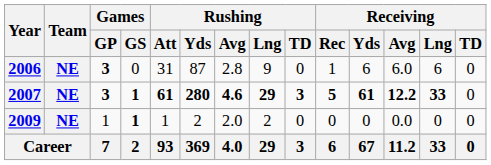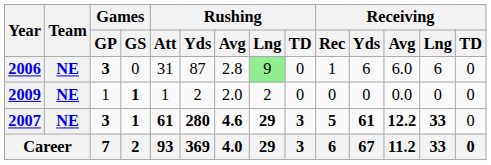 <table class="wikitable" style="text-align:center;">
 <tr>
 <th rowspan="2">Year</th>
 <th rowspan="2">Team</th>
 <th colspan="2">Games</th>
 <th colspan="5">Rushing</th>
 <th colspan="5">Receiving</th>
 </tr>
 <tr>
 <th>GP</th>
 <th>GS</th>
 <th>Att</th>
 <th>Yds</th>
 <th>Avg</th>
 <th>Lng</th>
 <th>TD</th>
 <th>Rec</th>
 <th>Yds</th>
 <th>Avg</th>
 <th>Lng</th>
 <th>TD</th>
 </tr>
 <tr>
 <th><a href='#'>2006</a></th>
 <th><a href='#'>NE</a></th>
 <td><strong>3</strong></td>
 <td>0</td>
 <td>31</td>
 <td>87</td>
 <td>2.8</td>
-<td>9</td>
+<td style="background: lightgreen;">9</td>
 <td>0</td>
 <td>1</td>
 <td>6</td>
 <td>6.0</td>
 <td>6</td>
+<td>0</td>
+</tr>
+<tr>
+<th><a href='#'>2009</a></th>
+<th><a href='#'>NE</a></th>
+<td>1</td>
+<td><strong>1</strong></td>
+<td>1</td>
+<td>2</td>
+<td>2.0</td>
+<td>2</td>
+<td>0</td>
+<td>0</td>
+<td>0</td>
+<td>0.0</td>
+<td>0</td>
 <td>0</td>
 </tr>
 <tr>
 <th><a href='#'>2007</a></th>
 <th><a href='#'>NE</a></th>
 <td><strong>3</strong></td>
 <td><strong>1</strong></td>
 <td><strong>61</strong></td>
 <td><strong>280</strong></td>
 <td><strong>4.6</strong></td>
 <td><strong>29</strong></td>
 <td><strong>3</strong></td>
 <td><strong>5</strong></td>
 <td><strong>61</strong></td>
 <td><strong>12.2</strong></td>
 <td><strong>33</strong></td>
 <td>0</td>
 </tr>
 <tr>
-<th><a href='#'>2009</a></th>
-<th><a href='#'>NE</a></th>
-<td>1</td>
-<td><strong>1</strong></td>
-<td>1</td>
-<td>2</td>
-<td>2.0</td>
-<td>2</td>
-<td>0</td>
-<td>0</td>
-<td>0</td>
-<td>0.0</td>
-<td>0</td>
-<td>0</td>
-</tr>
-<tr>
 <th colspan="2">Career</th>
 <th>7</th>
 <th>2</th>
 <th>93</th>
 <th>369</th>
 <th>4.0</th>
 <th>29</th>
 <th>3</th>
 <th>6</th>
 <th>67</th>
 <th>11.2</th>
 <th>33</th>
 <th>0</th>
 </tr>
 </table>
